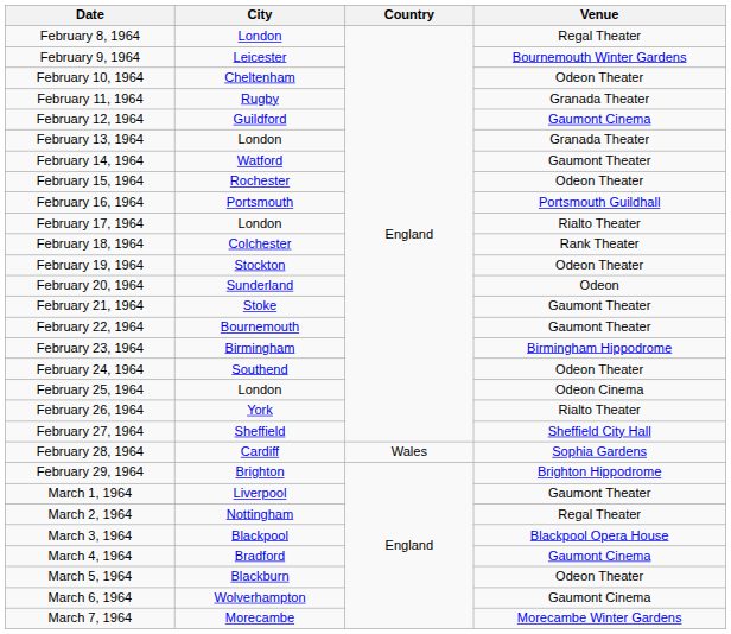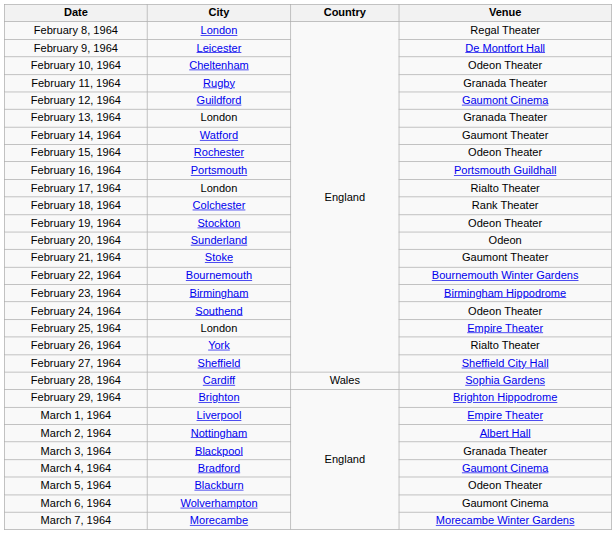 <table class="wikitable" style="text-align:center;">
 <tr>
 <th width="200">Date</th>
 <th width="200">City</th>
 <th width="150">Country</th>
 <th width="300">Venue</th>
 </tr>
 <tr>
 <td>February 8, 1964</td>
 <td><a href='#'>London</a></td>
 <td rowspan="20">England</td>
 <td>Regal Theater</td>
 </tr>
 <tr>
 <td>February 9, 1964</td>
 <td><a href='#'>Leicester</a></td>
-<td><a href='#'>Bournemouth Winter Gardens</a></td>
+<td><a href='#'>De Montfort Hall</a></td>
 </tr>
 <tr>
 <td>February 10, 1964</td>
 <td><a href='#'>Cheltenham</a></td>
 <td>Odeon Theater</td>
 </tr>
 <tr>
 <td>February 11, 1964</td>
 <td><a href='#'>Rugby</a></td>
 <td>Granada Theater</td>
 </tr>
 <tr>
 <td>February 12, 1964</td>
 <td><a href='#'>Guildford</a></td>
 <td><a href='#'>Gaumont Cinema</a></td>
 </tr>
 <tr>
 <td>February 13, 1964</td>
 <td>London</td>
 <td>Granada Theater</td>
 </tr>
 <tr>
 <td>February 14, 1964</td>
 <td><a href='#'>Watford</a></td>
 <td>Gaumont Theater</td>
 </tr>
 <tr>
 <td>February 15, 1964</td>
 <td><a href='#'>Rochester</a></td>
 <td>Odeon Theater</td>
 </tr>
 <tr>
 <td>February 16, 1964</td>
 <td><a href='#'>Portsmouth</a></td>
 <td><a href='#'>Portsmouth Guildhall</a></td>
 </tr>
 <tr>
 <td>February 17, 1964</td>
 <td>London</td>
 <td>Rialto Theater</td>
 </tr>
 <tr>
 <td>February 18, 1964</td>
 <td><a href='#'>Colchester</a></td>
 <td>Rank Theater</td>
 </tr>
 <tr>
 <td>February 19, 1964</td>
 <td><a href='#'>Stockton</a></td>
 <td>Odeon Theater</td>
 </tr>
 <tr>
 <td>February 20, 1964</td>
 <td><a href='#'>Sunderland</a></td>
 <td>Odeon</td>
 </tr>
 <tr>
 <td>February 21, 1964</td>
 <td><a href='#'>Stoke</a></td>
 <td>Gaumont Theater</td>
 </tr>
 <tr>
 <td>February 22, 1964</td>
 <td><a href='#'>Bournemouth</a></td>
-<td>Gaumont Theater</td>
+<td><a href='#'>Bournemouth Winter Gardens</a></td>
 </tr>
 <tr>
 <td>February 23, 1964</td>
 <td><a href='#'>Birmingham</a></td>
 <td><a href='#'>Birmingham Hippodrome</a></td>
 </tr>
 <tr>
 <td>February 24, 1964</td>
 <td><a href='#'>Southend</a></td>
 <td>Odeon Theater</td>
 </tr>
 <tr>
 <td>February 25, 1964</td>
 <td>London</td>
-<td>Odeon Cinema</td>
+<td><a href='#'>Empire Theater</a></td>
 </tr>
 <tr>
 <td>February 26, 1964</td>
 <td><a href='#'>York</a></td>
 <td>Rialto Theater</td>
 </tr>
 <tr>
 <td>February 27, 1964</td>
 <td><a href='#'>Sheffield</a></td>
 <td><a href='#'>Sheffield City Hall</a></td>
 </tr>
 <tr>
 <td>February 28, 1964</td>
 <td><a href='#'>Cardiff</a></td>
 <td>Wales</td>
 <td><a href='#'>Sophia Gardens</a></td>
 </tr>
 <tr>
 <td>February 29, 1964</td>
 <td><a href='#'>Brighton</a></td>
 <td rowspan="8">England</td>
 <td><a href='#'>Brighton Hippodrome</a></td>
 </tr>
 <tr>
 <td>March 1, 1964</td>
 <td><a href='#'>Liverpool</a></td>
-<td>Gaumont Theater</td>
+<td><a href='#'>Empire Theater</a></td>
 </tr>
 <tr>
 <td>March 2, 1964</td>
 <td><a href='#'>Nottingham</a></td>
-<td>Regal Theater</td>
+<td><a href='#'>Albert Hall</a></td>
 </tr>
 <tr>
 <td>March 3, 1964</td>
 <td><a href='#'>Blackpool</a></td>
-<td><a href='#'>Blackpool Opera House</a></td>
+<td>Granada Theater</td>
 </tr>
 <tr>
 <td>March 4, 1964</td>
 <td><a href='#'>Bradford</a></td>
 <td><a href='#'>Gaumont Cinema</a></td>
 </tr>
 <tr>
 <td>March 5, 1964</td>
 <td><a href='#'>Blackburn</a></td>
 <td>Odeon Theater</td>
 </tr>
 <tr>
 <td>March 6, 1964</td>
 <td><a href='#'>Wolverhampton</a></td>
 <td>Gaumont Cinema</td>
 </tr>
 <tr>
 <td>March 7, 1964</td>
 <td><a href='#'>Morecambe</a></td>
 <td><a href='#'>Morecambe Winter Gardens</a></td>
 </tr>
 </table>
